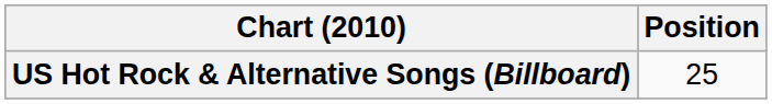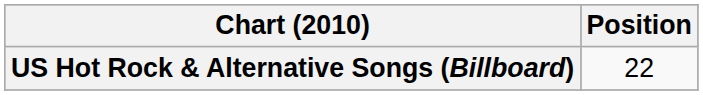 <table class="wikitable plainrowheaders" style="text-align:center">
 <tr>
 <th scope="col">Chart (2010)</th>
 <th scope="col">Position</th>
 </tr>
 <tr>
 <th scope="row">US Hot Rock & Alternative Songs (<em>Billboard</em>)</th>
-<td>25</td>
+<td>22</td>
 </tr>
 </table>
